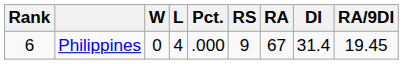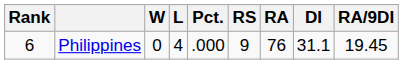 <table class=wikitable style="text-align:center">
 <tr>
 <th>Rank</th>
 <th></th>
 <th>W</th>
 <th>L</th>
 <th>Pct.</th>
 <th>RS</th>
 <th>RA</th>
 <th>DI</th>
 <th>RA/9DI</th>
 </tr>
 <tr>
 <td>6</td>
 <td style="text-align:left"> <a href='#'>Philippines</a></td>
 <td>0</td>
 <td>4</td>
 <td>.000</td>
 <td>9</td>
-<td>67</td>
-<td>31.4</td>
+<td>76</td>
+<td>31.1</td>
 <td>19.45</td>
 </tr>
 </table>
